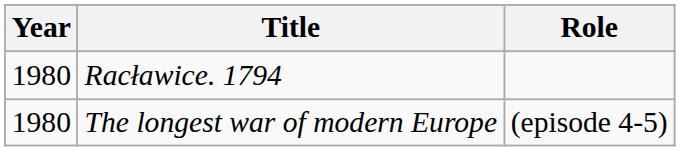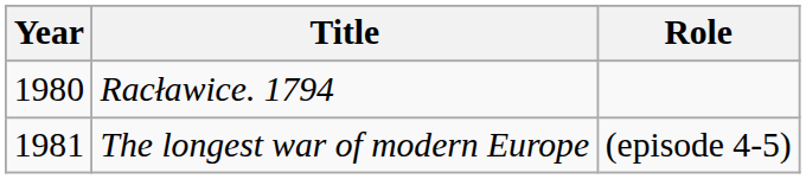 <table class="wikitable">
 <tr>
 <th>Year</th>
 <th>Title</th>
 <th>Role</th>
 </tr>
 <tr>
 <td>1980</td>
 <td><em>Racławice. 1794</em></td>
 <td></td>
 </tr>
 <tr>
-<td>1980</td>
+<td>1981</td>
 <td><em>The longest war of modern Europe</em></td>
 <td>(episode 4-5)</td>
 </tr>
 </table>
